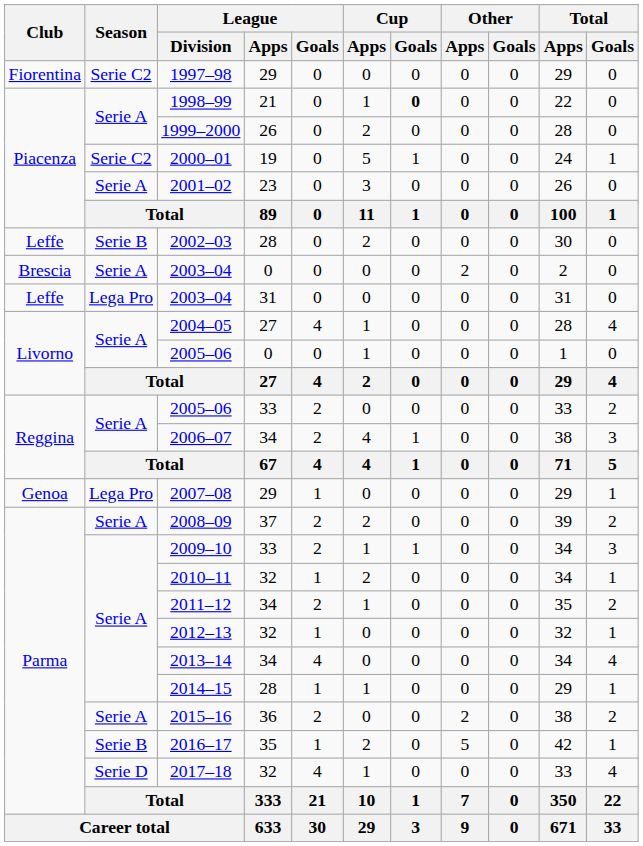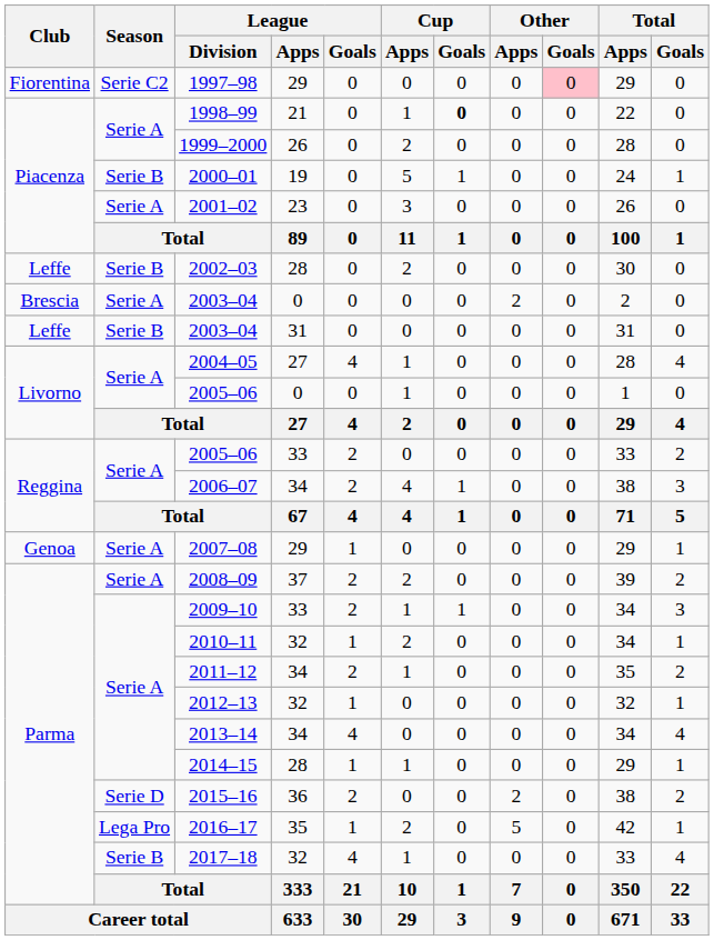 <table class="wikitable" style="text-align:center">
 <tr>
 <th rowspan=2>Club</th>
 <th rowspan=2>Season</th>
 <th colspan=3>League</th>
 <th colspan=2>Cup</th>
 <th colspan=2>Other</th>
 <th colspan=2>Total</th>
 </tr>
 <tr>
 <th>Division</th>
 <th>Apps</th>
 <th>Goals</th>
 <th>Apps</th>
 <th>Goals</th>
 <th>Apps</th>
 <th>Goals</th>
 <th>Apps</th>
 <th>Goals</th>
 </tr>
 <tr>
 <td><a href='#'>Fiorentina</a></td>
 <td><a href='#'>Serie C2</a></td>
 <td><a href='#'>1997–98</a></td>
 <td>29</td>
 <td>0</td>
 <td>0</td>
 <td>0</td>
 <td>0</td>
-<td>0</td>
+<td style="background: pink;">0</td>
 <td>29</td>
 <td>0</td>
 </tr>
 <tr>
 <td rowspan=5><a href='#'>Piacenza</a></td>
 <td rowspan=2><a href='#'>Serie A</a></td>
 <td><a href='#'>1998–99</a></td>
 <td>21</td>
 <td>0</td>
 <td>1</td>
 <td><strong>0</strong></td>
 <td>0</td>
 <td>0</td>
 <td>22</td>
 <td>0</td>
 </tr>
 <tr>
 <td><a href='#'>1999–2000</a></td>
 <td>26</td>
 <td>0</td>
 <td>2</td>
 <td>0</td>
 <td>0</td>
 <td>0</td>
 <td>28</td>
 <td>0</td>
 </tr>
 <tr>
-<td><a href='#'>Serie C2</a></td>
+<td><a href='#'>Serie B</a></td>
 <td><a href='#'>2000–01</a></td>
 <td>19</td>
 <td>0</td>
 <td>5</td>
 <td>1</td>
 <td>0</td>
 <td>0</td>
 <td>24</td>
 <td>1</td>
 </tr>
 <tr>
 <td><a href='#'>Serie A</a></td>
 <td><a href='#'>2001–02</a></td>
 <td>23</td>
 <td>0</td>
 <td>3</td>
 <td>0</td>
 <td>0</td>
 <td>0</td>
 <td>26</td>
 <td>0</td>
 </tr>
 <tr>
 <th colspan=2>Total</th>
 <th>89</th>
 <th>0</th>
 <th>11</th>
 <th>1</th>
 <th>0</th>
 <th>0</th>
 <th>100</th>
 <th>1</th>
 </tr>
 <tr>
 <td><a href='#'>Leffe</a></td>
 <td><a href='#'>Serie B</a></td>
 <td><a href='#'>2002–03</a></td>
 <td>28</td>
 <td>0</td>
 <td>2</td>
 <td>0</td>
 <td>0</td>
 <td>0</td>
 <td>30</td>
 <td>0</td>
 </tr>
 <tr>
 <td><a href='#'>Brescia</a></td>
 <td><a href='#'>Serie A</a></td>
 <td><a href='#'>2003–04</a></td>
 <td>0</td>
 <td>0</td>
 <td>0</td>
 <td>0</td>
 <td>2</td>
 <td>0</td>
 <td>2</td>
 <td>0</td>
 </tr>
 <tr>
 <td><a href='#'>Leffe</a></td>
-<td><a href='#'>Lega Pro</a></td>
+<td><a href='#'>Serie B</a></td>
 <td><a href='#'>2003–04</a></td>
 <td>31</td>
 <td>0</td>
 <td>0</td>
 <td>0</td>
 <td>0</td>
 <td>0</td>
 <td>31</td>
 <td>0</td>
 </tr>
 <tr>
 <td rowspan=3><a href='#'>Livorno</a></td>
 <td rowspan=2><a href='#'>Serie A</a></td>
 <td><a href='#'>2004–05</a></td>
 <td>27</td>
 <td>4</td>
 <td>1</td>
 <td>0</td>
 <td>0</td>
 <td>0</td>
 <td>28</td>
 <td>4</td>
 </tr>
 <tr>
 <td><a href='#'>2005–06</a></td>
 <td>0</td>
 <td>0</td>
 <td>1</td>
 <td>0</td>
 <td>0</td>
 <td>0</td>
 <td>1</td>
 <td>0</td>
 </tr>
 <tr>
 <th colspan=2>Total</th>
 <th>27</th>
 <th>4</th>
 <th>2</th>
 <th>0</th>
 <th>0</th>
 <th>0</th>
 <th>29</th>
 <th>4</th>
 </tr>
 <tr>
 <td rowspan=3><a href='#'>Reggina</a></td>
 <td rowspan=2><a href='#'>Serie A</a></td>
 <td><a href='#'>2005–06</a></td>
 <td>33</td>
 <td>2</td>
 <td>0</td>
 <td>0</td>
 <td>0</td>
 <td>0</td>
 <td>33</td>
 <td>2</td>
 </tr>
 <tr>
 <td><a href='#'>2006–07</a></td>
 <td>34</td>
 <td>2</td>
 <td>4</td>
 <td>1</td>
 <td>0</td>
 <td>0</td>
 <td>38</td>
 <td>3</td>
 </tr>
 <tr>
 <th colspan=2>Total</th>
 <th>67</th>
 <th>4</th>
 <th>4</th>
 <th>1</th>
 <th>0</th>
 <th>0</th>
 <th>71</th>
 <th>5</th>
 </tr>
 <tr>
 <td><a href='#'>Genoa</a></td>
-<td><a href='#'>Lega Pro</a></td>
+<td><a href='#'>Serie A</a></td>
 <td><a href='#'>2007–08</a></td>
 <td>29</td>
 <td>1</td>
 <td>0</td>
 <td>0</td>
 <td>0</td>
 <td>0</td>
 <td>29</td>
 <td>1</td>
 </tr>
 <tr>
 <td rowspan=11><a href='#'>Parma</a></td>
 <td><a href='#'>Serie A</a></td>
 <td><a href='#'>2008–09</a></td>
 <td>37</td>
 <td>2</td>
 <td>2</td>
 <td>0</td>
 <td>0</td>
 <td>0</td>
 <td>39</td>
 <td>2</td>
 </tr>
 <tr>
 <td rowspan=6><a href='#'>Serie A</a></td>
 <td><a href='#'>2009–10</a></td>
 <td>33</td>
 <td>2</td>
 <td>1</td>
 <td>1</td>
 <td>0</td>
 <td>0</td>
 <td>34</td>
 <td>3</td>
 </tr>
 <tr>
 <td><a href='#'>2010–11</a></td>
 <td>32</td>
 <td>1</td>
 <td>2</td>
 <td>0</td>
 <td>0</td>
 <td>0</td>
 <td>34</td>
 <td>1</td>
 </tr>
 <tr>
 <td><a href='#'>2011–12</a></td>
 <td>34</td>
 <td>2</td>
 <td>1</td>
 <td>0</td>
 <td>0</td>
 <td>0</td>
 <td>35</td>
 <td>2</td>
 </tr>
 <tr>
 <td><a href='#'>2012–13</a></td>
 <td>32</td>
 <td>1</td>
 <td>0</td>
 <td>0</td>
 <td>0</td>
 <td>0</td>
 <td>32</td>
 <td>1</td>
 </tr>
 <tr>
 <td><a href='#'>2013–14</a></td>
 <td>34</td>
 <td>4</td>
 <td>0</td>
 <td>0</td>
 <td>0</td>
 <td>0</td>
 <td>34</td>
 <td>4</td>
 </tr>
 <tr>
 <td><a href='#'>2014–15</a></td>
 <td>28</td>
 <td>1</td>
 <td>1</td>
 <td>0</td>
 <td>0</td>
 <td>0</td>
 <td>29</td>
 <td>1</td>
 </tr>
 <tr>
-<td><a href='#'>Serie A</a></td>
+<td><a href='#'>Serie D</a></td>
 <td><a href='#'>2015–16</a></td>
 <td>36</td>
 <td>2</td>
 <td>0</td>
 <td>0</td>
 <td>2</td>
 <td>0</td>
 <td>38</td>
 <td>2</td>
 </tr>
 <tr>
-<td><a href='#'>Serie B</a></td>
+<td><a href='#'>Lega Pro</a></td>
 <td><a href='#'>2016–17</a></td>
 <td>35</td>
 <td>1</td>
 <td>2</td>
 <td>0</td>
 <td>5</td>
 <td>0</td>
 <td>42</td>
 <td>1</td>
 </tr>
 <tr>
-<td><a href='#'>Serie D</a></td>
+<td><a href='#'>Serie B</a></td>
 <td><a href='#'>2017–18</a></td>
 <td>32</td>
 <td>4</td>
 <td>1</td>
 <td>0</td>
 <td>0</td>
 <td>0</td>
 <td>33</td>
 <td>4</td>
 </tr>
 <tr>
 <th colspan=2>Total</th>
 <th>333</th>
 <th>21</th>
 <th>10</th>
 <th>1</th>
 <th>7</th>
 <th>0</th>
 <th>350</th>
 <th>22</th>
 </tr>
 <tr>
 <th colspan=3>Career total</th>
 <th>633</th>
 <th>30</th>
 <th>29</th>
 <th>3</th>
 <th>9</th>
 <th>0</th>
 <th>671</th>
 <th>33</th>
 </tr>
 </table>
